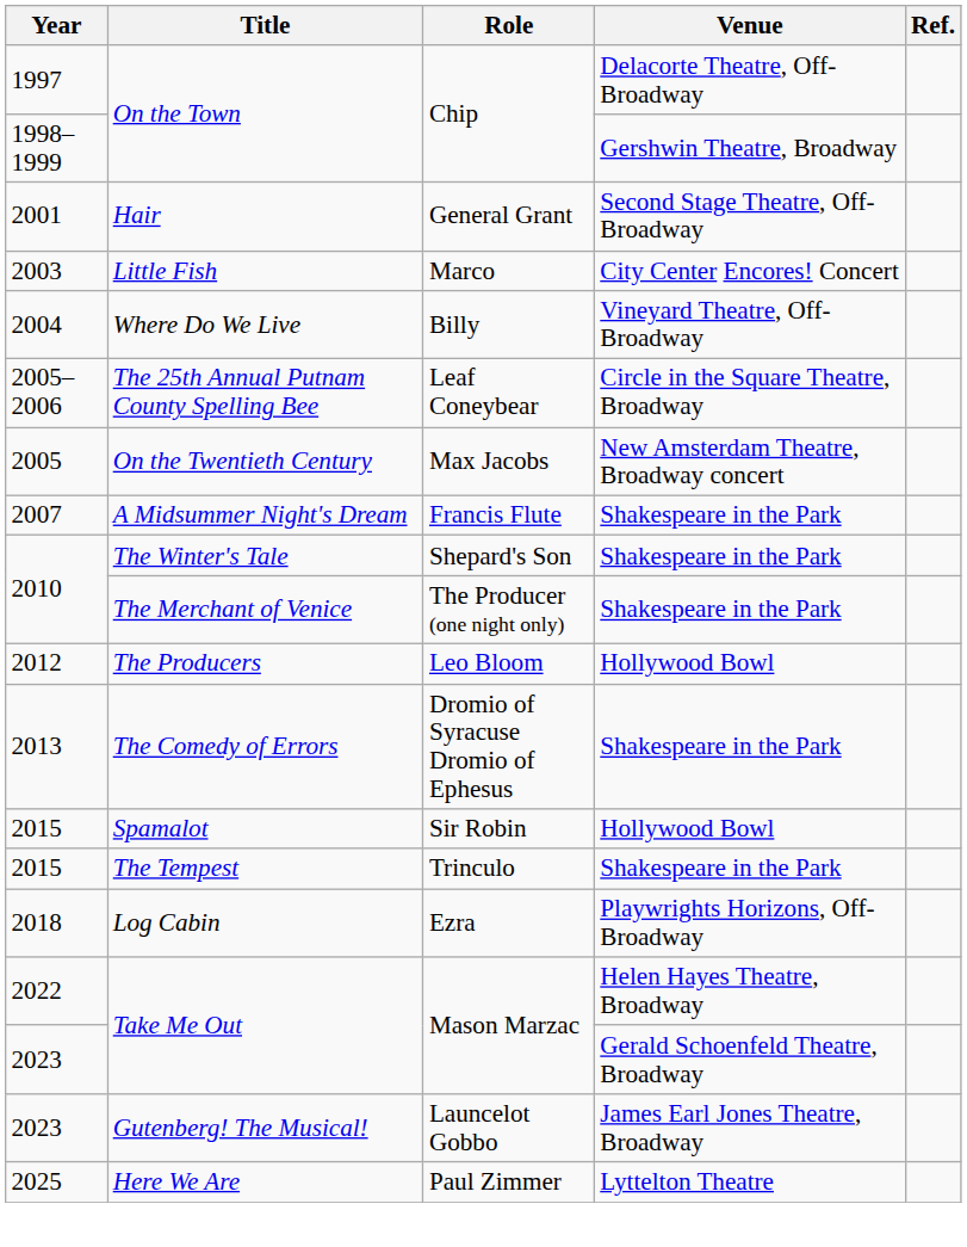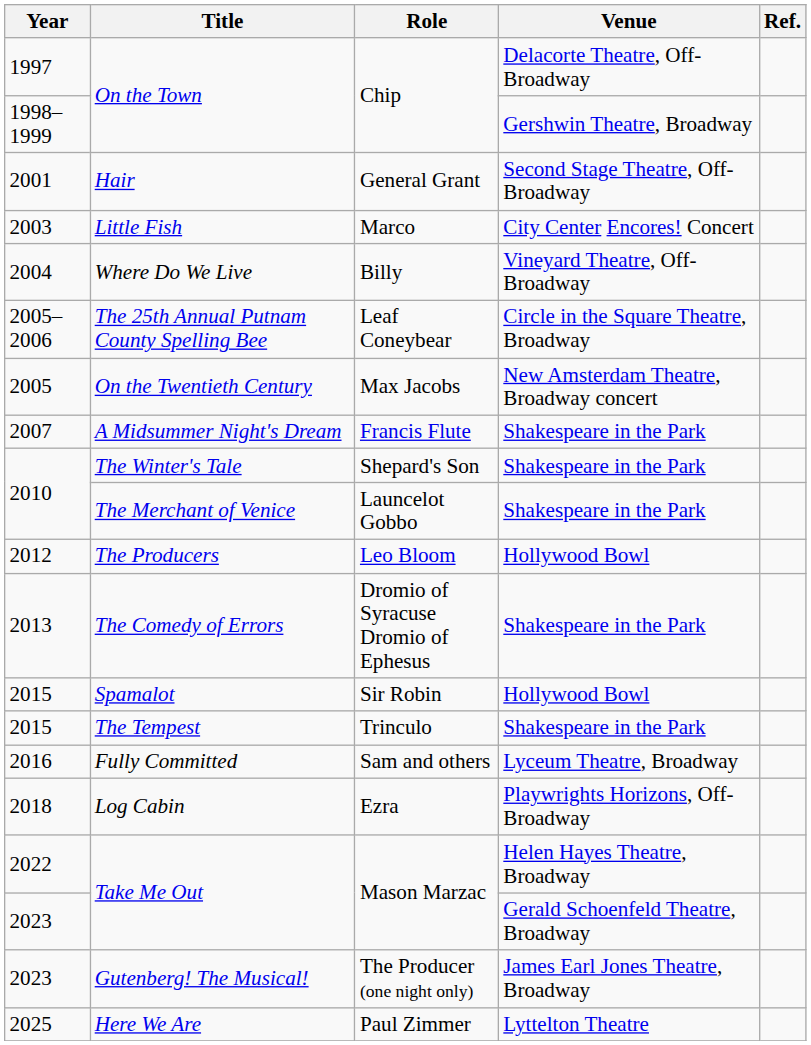 <table class="wikitable sortable">
 <tr>
 <th>Year</th>
 <th>Title</th>
 <th>Role</th>
 <th>Venue</th>
 <th class="unsortable">Ref.</th>
 </tr>
 <tr>
 <td>1997</td>
 <td rowspan=2><em><a href='#'>On the Town</a></em></td>
 <td rowspan=2>Chip</td>
 <td><a href='#'>Delacorte Theatre</a>, Off-Broadway</td>
 <td></td>
 </tr>
 <tr>
 <td>1998–1999</td>
 <td><a href='#'>Gershwin Theatre</a>, Broadway</td>
 <td></td>
 </tr>
 <tr>
 <td>2001</td>
 <td><em><a href='#'>Hair</a></em></td>
 <td>General Grant</td>
 <td><a href='#'>Second Stage Theatre</a>, Off-Broadway</td>
 <td></td>
 </tr>
 <tr>
 <td>2003</td>
 <td><em><a href='#'>Little Fish</a></em></td>
 <td>Marco</td>
 <td><a href='#'>City Center</a> <a href='#'>Encores!</a> Concert</td>
 <td></td>
 </tr>
 <tr>
 <td>2004</td>
 <td><em>Where Do We Live</em></td>
 <td>Billy</td>
 <td><a href='#'>Vineyard Theatre</a>, Off-Broadway</td>
 <td></td>
 </tr>
 <tr>
 <td>2005–2006</td>
 <td><em><a href='#'>The 25th Annual Putnam County Spelling Bee</a></em></td>
 <td>Leaf Coneybear</td>
 <td><a href='#'>Circle in the Square Theatre</a>, Broadway</td>
 <td></td>
 </tr>
 <tr>
 <td>2005</td>
 <td><em><a href='#'>On the Twentieth Century</a></em></td>
 <td>Max Jacobs</td>
 <td><a href='#'>New Amsterdam Theatre</a>, Broadway concert</td>
 <td></td>
 </tr>
 <tr>
 <td>2007</td>
 <td><em><a href='#'>A Midsummer Night's Dream</a></em></td>
 <td><a href='#'>Francis Flute</a></td>
 <td><a href='#'>Shakespeare in the Park</a></td>
 <td></td>
 </tr>
 <tr>
 <td rowspan="2">2010</td>
 <td><em><a href='#'>The Winter's Tale</a></em></td>
 <td>Shepard's Son</td>
 <td><a href='#'>Shakespeare in the Park</a></td>
 <td></td>
 </tr>
 <tr>
 <td><em><a href='#'>The Merchant of Venice</a></em></td>
-<td>The Producer<br><small>(one night only)</small></td>
+<td>Launcelot Gobbo</td>
 <td><a href='#'>Shakespeare in the Park</a></td>
 <td></td>
 </tr>
 <tr>
 <td>2012</td>
 <td><em><a href='#'>The Producers</a></em></td>
 <td><a href='#'>Leo Bloom</a></td>
 <td><a href='#'>Hollywood Bowl</a></td>
 <td></td>
 </tr>
 <tr>
 <td>2013</td>
 <td><em><a href='#'>The Comedy of Errors</a></em></td>
 <td>Dromio of Syracuse <br> Dromio of Ephesus</td>
 <td><a href='#'>Shakespeare in the Park</a></td>
 <td></td>
 </tr>
 <tr>
 <td>2015</td>
 <td><em><a href='#'>Spamalot</a></em></td>
 <td>Sir Robin</td>
 <td><a href='#'>Hollywood Bowl</a></td>
 <td></td>
 </tr>
 <tr>
 <td>2015</td>
 <td><em><a href='#'>The Tempest</a></em></td>
 <td>Trinculo</td>
 <td><a href='#'>Shakespeare in the Park</a></td>
 <td></td>
 </tr>
 <tr>
+<td>2016</td>
+<td><em>Fully Committed</em></td>
+<td>Sam and others</td>
+<td><a href='#'>Lyceum Theatre</a>, Broadway</td>
+<td></td>
+</tr>
+<tr>
 <td>2018</td>
 <td><em>Log Cabin</em></td>
 <td>Ezra</td>
 <td><a href='#'>Playwrights Horizons</a>, Off-Broadway</td>
 <td></td>
 </tr>
 <tr>
 <td>2022</td>
 <td rowspan=2><em><a href='#'>Take Me Out</a></em></td>
 <td rowspan=2>Mason Marzac</td>
 <td><a href='#'>Helen Hayes Theatre</a>, Broadway</td>
 <td></td>
 </tr>
 <tr>
 <td>2023</td>
 <td><a href='#'>Gerald Schoenfeld Theatre</a>, Broadway</td>
 <td></td>
 </tr>
 <tr>
 <td>2023</td>
 <td><em><a href='#'>Gutenberg! The Musical!</a></em></td>
-<td>Launcelot Gobbo</td>
+<td>The Producer<br><small>(one night only)</small></td>
 <td><a href='#'>James Earl Jones Theatre</a>, Broadway</td>
 <td></td>
 </tr>
 <tr>
 <td>2025</td>
 <td><em><a href='#'>Here We Are</a></em></td>
 <td>Paul Zimmer</td>
 <td><a href='#'>Lyttelton Theatre</a></td>
 <td></td>
 </tr>
 </table>
